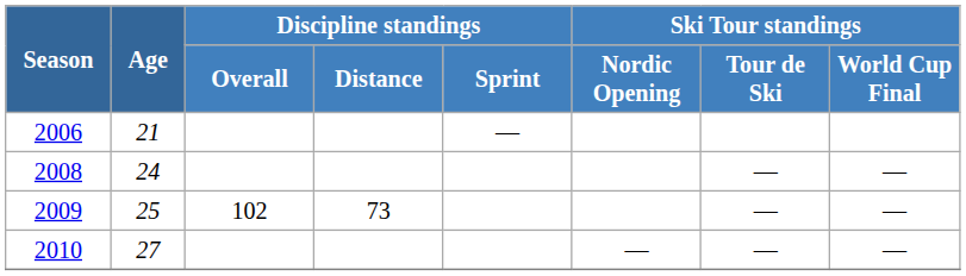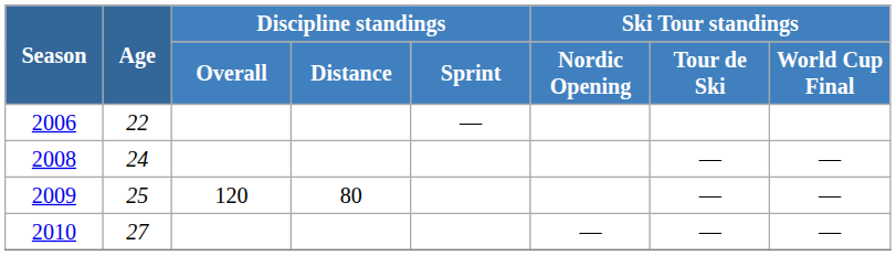 <table class="wikitable" style="font-size:95%; text-align:center; border:grey solid 1px; border-collapse:collapse; background:#ffffff;">
 <tr>
 <th style="background-color:#369; color:white; width:60px;" rowspan="2"> Season </th>
 <th style="background-color:#369; color:white; width:40px;" rowspan="2"> Age </th>
 <th style="background-color:#4180be; color:white;" colspan="3">Discipline standings</th>
 <th style="background-color:#4180be; color:white;" colspan="4">Ski Tour standings</th>
 </tr>
 <tr>
 <th style="background-color:#4180be; color:white; width:75px;">Overall</th>
 <th style="background-color:#4180be; color:white; width:75px;">Distance</th>
 <th style="background-color:#4180be; color:white; width:75px;">Sprint</th>
 <th style="background-color:#4180be; color:white; width:75px;">Nordic<br>Opening</th>
 <th style="background-color:#4180be; color:white; width:75px;">Tour de<br>Ski</th>
 <th style="background-color:#4180be; color:white; width:75px;">World Cup<br>Final</th>
 </tr>
 <tr>
 <td><a href='#'>2006</a></td>
-<td><em>21</em></td>
+<td><em>22</em></td>
 <td></td>
 <td></td>
 <td>—</td>
 <td></td>
 <td></td>
 <td></td>
 </tr>
 <tr>
 <td><a href='#'>2008</a></td>
 <td><em>24</em></td>
 <td></td>
 <td></td>
 <td></td>
 <td></td>
 <td>—</td>
 <td>—</td>
 </tr>
 <tr>
 <td><a href='#'>2009</a></td>
 <td><em>25</em></td>
-<td>102</td>
-<td>73</td>
+<td>120</td>
+<td>80</td>
 <td></td>
 <td></td>
 <td>—</td>
 <td>—</td>
 </tr>
 <tr>
 <td><a href='#'>2010</a></td>
 <td><em>27</em></td>
 <td></td>
 <td></td>
 <td></td>
 <td>—</td>
 <td>—</td>
 <td>—</td>
 </tr>
 <tr>
 </tr>
 </table>
